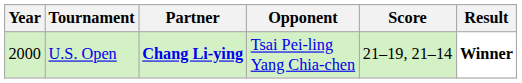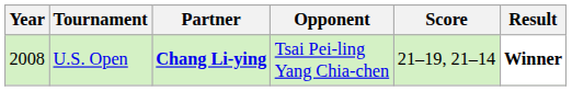 <table class="sortable wikitable" style="font-size: 90%;">
 <tr>
 <th>Year</th>
 <th>Tournament</th>
 <th>Partner</th>
 <th>Opponent</th>
 <th>Score</th>
 <th>Result</th>
 </tr>
 <tr style="background:#D4F1C5">
-<td align="center">2000</td>
+<td align="center">2008</td>
 <td align="left"><a href='#'>U.S. Open</a></td>
 <td align="left"><strong> <a href='#'>Chang Li-ying</a></strong></td>
 <td align="left"> <a href='#'>Tsai Pei-ling</a> <br>  <a href='#'>Yang Chia-chen</a></td>
 <td align="left">21–19, 21–14</td>
 <td style="text-align:left; background:white"> <strong>Winner</strong></td>
 </tr>
 </table>
